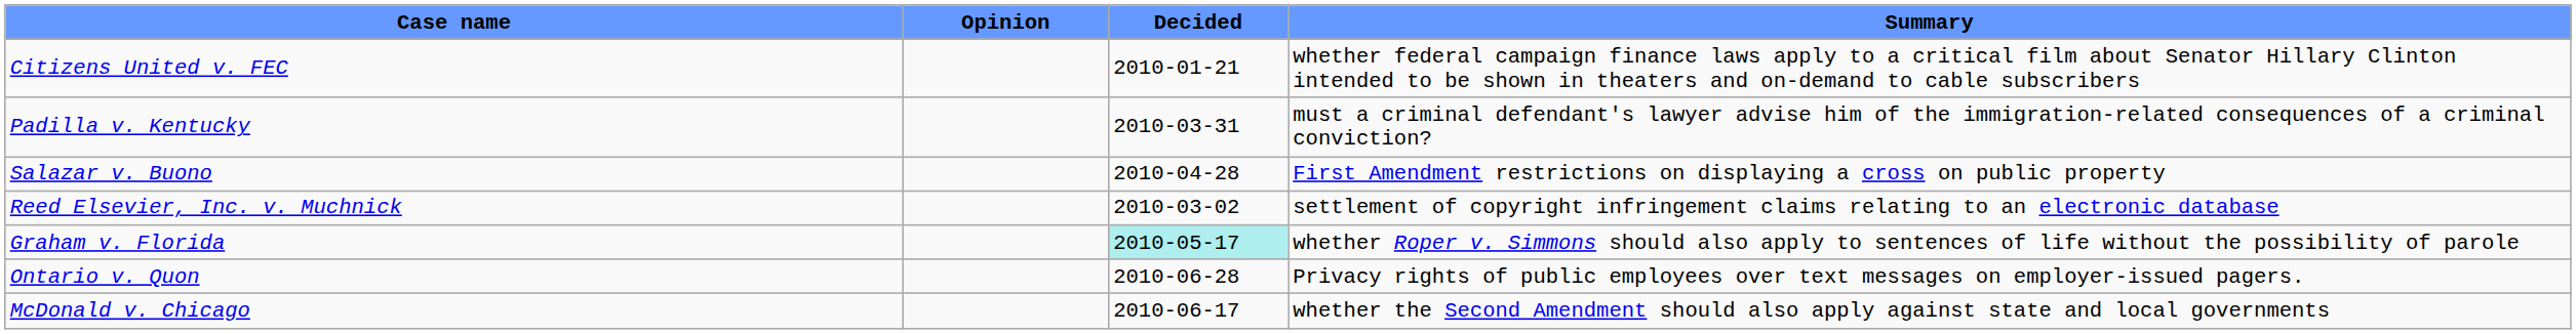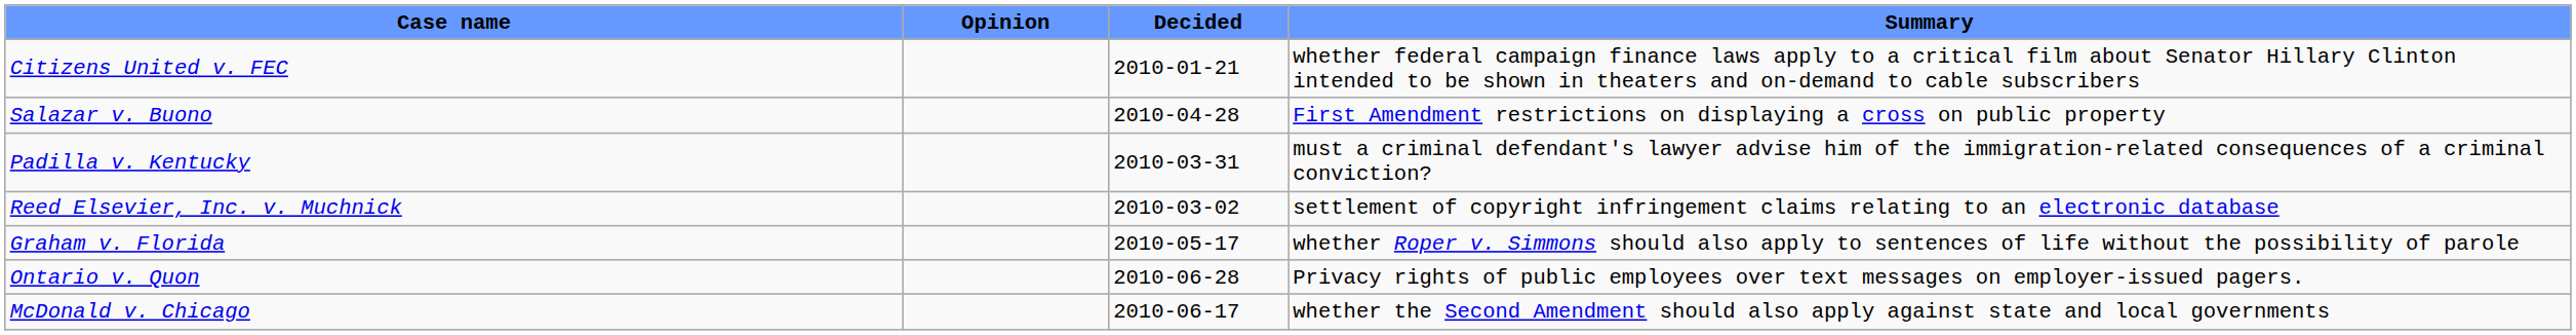 <table class="wikitable" style="margin:auto;width:100%">
 <tr>
 <th style="background:#69f;">Case name</th>
 <th style="background:#69f; width:8%;">Opinion</th>
 <th style="background:#69f; width:7%;">Decided</th>
 <th style="background:#69f; width:50%;">Summary</th>
 </tr>
 <tr>
 <td><em><a href='#'>Citizens United v. FEC</a></em></td>
 <td></td>
 <td>2010-01-21</td>
 <td>whether federal campaign finance laws apply to a critical film about Senator Hillary Clinton intended to be shown in theaters and on-demand to cable subscribers</td>
 </tr>
 <tr>
+<td><em><a href='#'>Salazar v. Buono</a></em></td>
+<td></td>
+<td>2010-04-28</td>
+<td><a href='#'>First Amendment</a> restrictions on displaying a <a href='#'>cross</a> on public property</td>
+</tr>
+<tr>
 <td><em><a href='#'>Padilla v. Kentucky</a></em></td>
 <td></td>
 <td>2010-03-31</td>
 <td>must a criminal defendant's lawyer advise him of the immigration-related consequences of a criminal conviction?</td>
-</tr>
-<tr>
-<td><em><a href='#'>Salazar v. Buono</a></em></td>
-<td></td>
-<td>2010-04-28</td>
-<td><a href='#'>First Amendment</a> restrictions on displaying a <a href='#'>cross</a> on public property</td>
 </tr>
 <tr>
 <td><em><a href='#'>Reed Elsevier, Inc. v. Muchnick</a></em></td>
 <td></td>
 <td>2010-03-02</td>
 <td>settlement of copyright infringement claims relating to an <a href='#'>electronic database</a></td>
 </tr>
 <tr>
 <td><em><a href='#'>Graham v. Florida</a></em></td>
 <td><br></td>
-<td style="background: paleturquoise;">2010-05-17</td>
+<td>2010-05-17</td>
 <td>whether <em><a href='#'>Roper v. Simmons</a></em> should also apply to sentences of life without the possibility of parole</td>
 </tr>
 <tr>
 <td><em><a href='#'>Ontario v. Quon</a></em></td>
 <td></td>
 <td>2010-06-28</td>
 <td>Privacy rights of public employees over text messages on employer-issued pagers.</td>
 </tr>
 <tr>
 <td><em><a href='#'>McDonald v. Chicago</a></em></td>
 <td></td>
 <td>2010-06-17</td>
 <td>whether the <a href='#'>Second Amendment</a> should also apply against state and local governments</td>
 </tr>
 </table>
